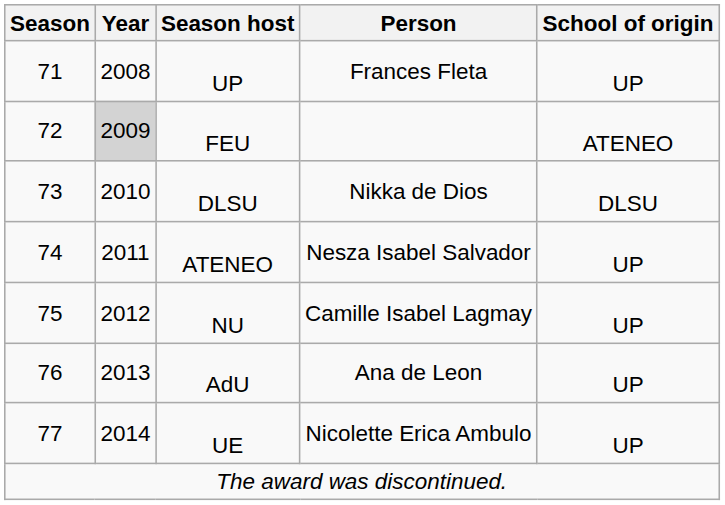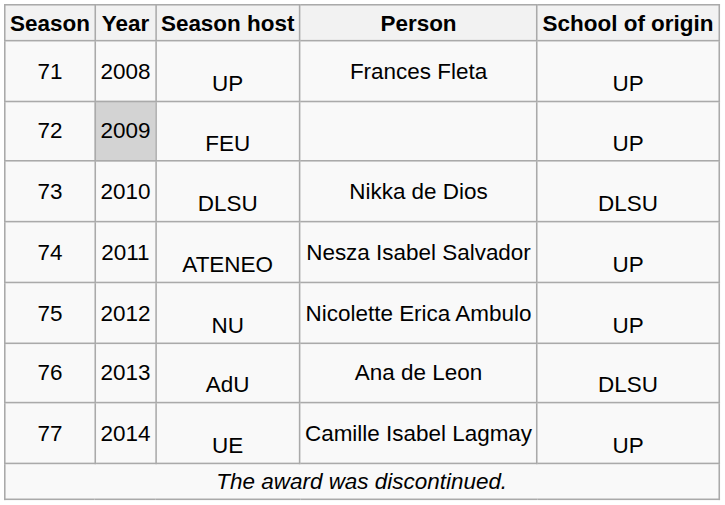 <table class="wikitable" style="text-align:center; font-size:90%">
 <tr>
 <th>Season</th>
 <th>Year</th>
 <th>Season host</th>
 <th>Person</th>
 <th>School of origin</th>
 </tr>
 <tr>
 <td>71</td>
 <td>2008</td>
 <td><br>UP<br></td>
 <td>Frances Fleta</td>
 <td><br>UP<br></td>
 </tr>
 <tr>
 <td>72</td>
 <td style="background: lightgrey;">2009</td>
 <td><br>FEU<br></td>
 <td></td>
-<td><br>ATENEO<br></td>
+<td><br>UP<br></td>
 </tr>
 <tr>
 <td>73</td>
 <td>2010</td>
 <td><br>DLSU<br></td>
 <td>Nikka de Dios</td>
 <td><br>DLSU<br></td>
 </tr>
 <tr>
 <td>74</td>
 <td>2011</td>
 <td><br>ATENEO<br></td>
 <td>Nesza Isabel Salvador</td>
 <td><br>UP<br></td>
 </tr>
 <tr>
 <td>75</td>
 <td>2012</td>
 <td><br>NU<br></td>
-<td>Camille Isabel Lagmay</td>
+<td>Nicolette Erica Ambulo</td>
 <td><br>UP<br></td>
 </tr>
 <tr>
 <td>76</td>
 <td>2013</td>
 <td><br>AdU<br></td>
 <td>Ana de Leon</td>
-<td><br>UP<br></td>
+<td><br>DLSU<br></td>
 </tr>
 <tr>
 <td>77</td>
 <td>2014</td>
 <td><br>UE<br></td>
-<td>Nicolette Erica Ambulo</td>
+<td>Camille Isabel Lagmay</td>
 <td><br>UP<br></td>
 </tr>
 <tr>
 <td colspan="5"><em>The award was discontinued.</em></td>
 </tr>
 </table>
